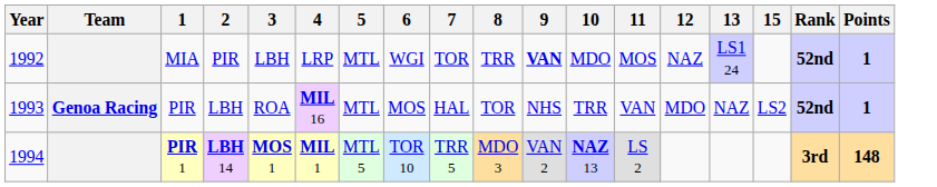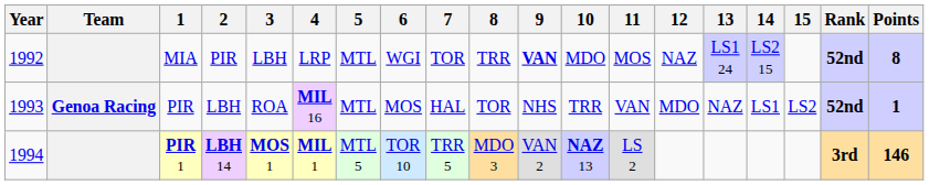 <table class="wikitable" style="text-align:center; font-size:95%">
 <tr>
 <th>Year</th>
 <th>Team</th>
 <th>1</th>
 <th>2</th>
 <th>3</th>
 <th>4</th>
 <th>5</th>
 <th>6</th>
 <th>7</th>
 <th>8</th>
 <th>9</th>
 <th>10</th>
 <th>11</th>
 <th>12</th>
 <th>13</th>
+<th>14</th>
 <th>15</th>
 <th>Rank</th>
 <th>Points</th>
 </tr>
 <tr>
 <td><a href='#'>1992</a></td>
 <th></th>
 <td><a href='#'>MIA</a></td>
 <td><a href='#'>PIR</a></td>
 <td><a href='#'>LBH</a></td>
 <td><a href='#'>LRP</a></td>
 <td><a href='#'>MTL</a></td>
 <td><a href='#'>WGI</a></td>
 <td><a href='#'>TOR</a></td>
 <td><a href='#'>TRR</a></td>
 <td><strong><a href='#'>VAN</a></strong></td>
 <td><a href='#'>MDO</a></td>
 <td><a href='#'>MOS</a></td>
 <td><a href='#'>NAZ</a></td>
 <td style="background-color:#CFCFFF"><a href='#'>LS1</a><br><small>24</small></td>
+<td style="background-color:#CFCFFF"><a href='#'>LS2</a><br><small>15</small></td>
 <td></td>
 <td style="background-color:#CFCFFF"><strong>52nd</strong></td>
-<td style="background-color:#CFCFFF"><strong>1</strong></td>
+<td style="background-color:#CFCFFF"><strong>8</strong></td>
 </tr>
 <tr>
 <td><a href='#'>1993</a></td>
 <th><a href='#'>Genoa Racing</a></th>
 <td><a href='#'>PIR</a></td>
 <td><a href='#'>LBH</a></td>
 <td><a href='#'>ROA</a></td>
 <td style="background-color:#EFCFFF"><strong><a href='#'>MIL</a></strong><br><small>16</small></td>
 <td><a href='#'>MTL</a></td>
 <td><a href='#'>MOS</a></td>
 <td><a href='#'>HAL</a></td>
 <td><a href='#'>TOR</a></td>
 <td><a href='#'>NHS</a></td>
 <td><a href='#'>TRR</a></td>
 <td><a href='#'>VAN</a></td>
 <td><a href='#'>MDO</a></td>
 <td><a href='#'>NAZ</a></td>
+<td><a href='#'>LS1</a></td>
 <td><a href='#'>LS2</a></td>
 <td style="background-color:#CFCFFF"><strong>52nd</strong></td>
 <td style="background-color:#CFCFFF"><strong>1</strong></td>
 </tr>
 <tr>
 <td><a href='#'>1994</a></td>
 <th></th>
 <td style="background-color:#FFFFBF"><strong><a href='#'>PIR</a></strong><br><small>1</small></td>
 <td style="background-color:#EFCFFF"><strong><a href='#'>LBH</a></strong><br><small>14</small></td>
 <td style="background-color:#FFFFBF"><strong><a href='#'>MOS</a></strong><br><small>1</small></td>
 <td style="background-color:#FFFFBF"><strong><a href='#'>MIL</a></strong><br><small>1</small></td>
 <td style="background-color:#DFFFDF"><a href='#'>MTL</a><br><small>5</small></td>
 <td style="background-color:#CFEAFF"><a href='#'>TOR</a><br><small>10</small></td>
 <td style="background-color:#DFFFDF"><a href='#'>TRR</a><br><small>5</small></td>
 <td style="background-color:#FFDF9F"><a href='#'>MDO</a><br><small>3</small></td>
 <td style="background-color:#DFDFDF"><a href='#'>VAN</a><br><small>2</small></td>
 <td style="background-color:#CFCFFF"><strong><a href='#'>NAZ</a></strong><br><small>13</small></td>
 <td style="background-color:#DFDFDF"><a href='#'>LS</a><br><small>2</small></td>
 <td></td>
 <td></td>
 <td></td>
+<td></td>
 <td style="background-color:#FFDF9F"><strong>3rd</strong></td>
-<td style="background-color:#FFDF9F"><strong>148</strong></td>
+<td style="background-color:#FFDF9F"><strong>146</strong></td>
 </tr>
 </table>
